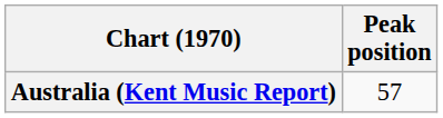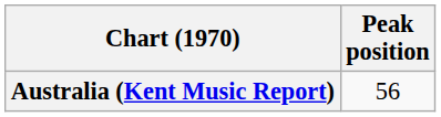 <table class="wikitable plainrowheaders">
 <tr>
 <th scope="col">Chart (1970)</th>
 <th scope="col">Peak<br>position</th>
 </tr>
 <tr>
 <th scope="row">Australia (<a href='#'>Kent Music Report</a>)</th>
-<td align="center">57</td>
+<td align="center">56</td>
 </tr>
 </table>
